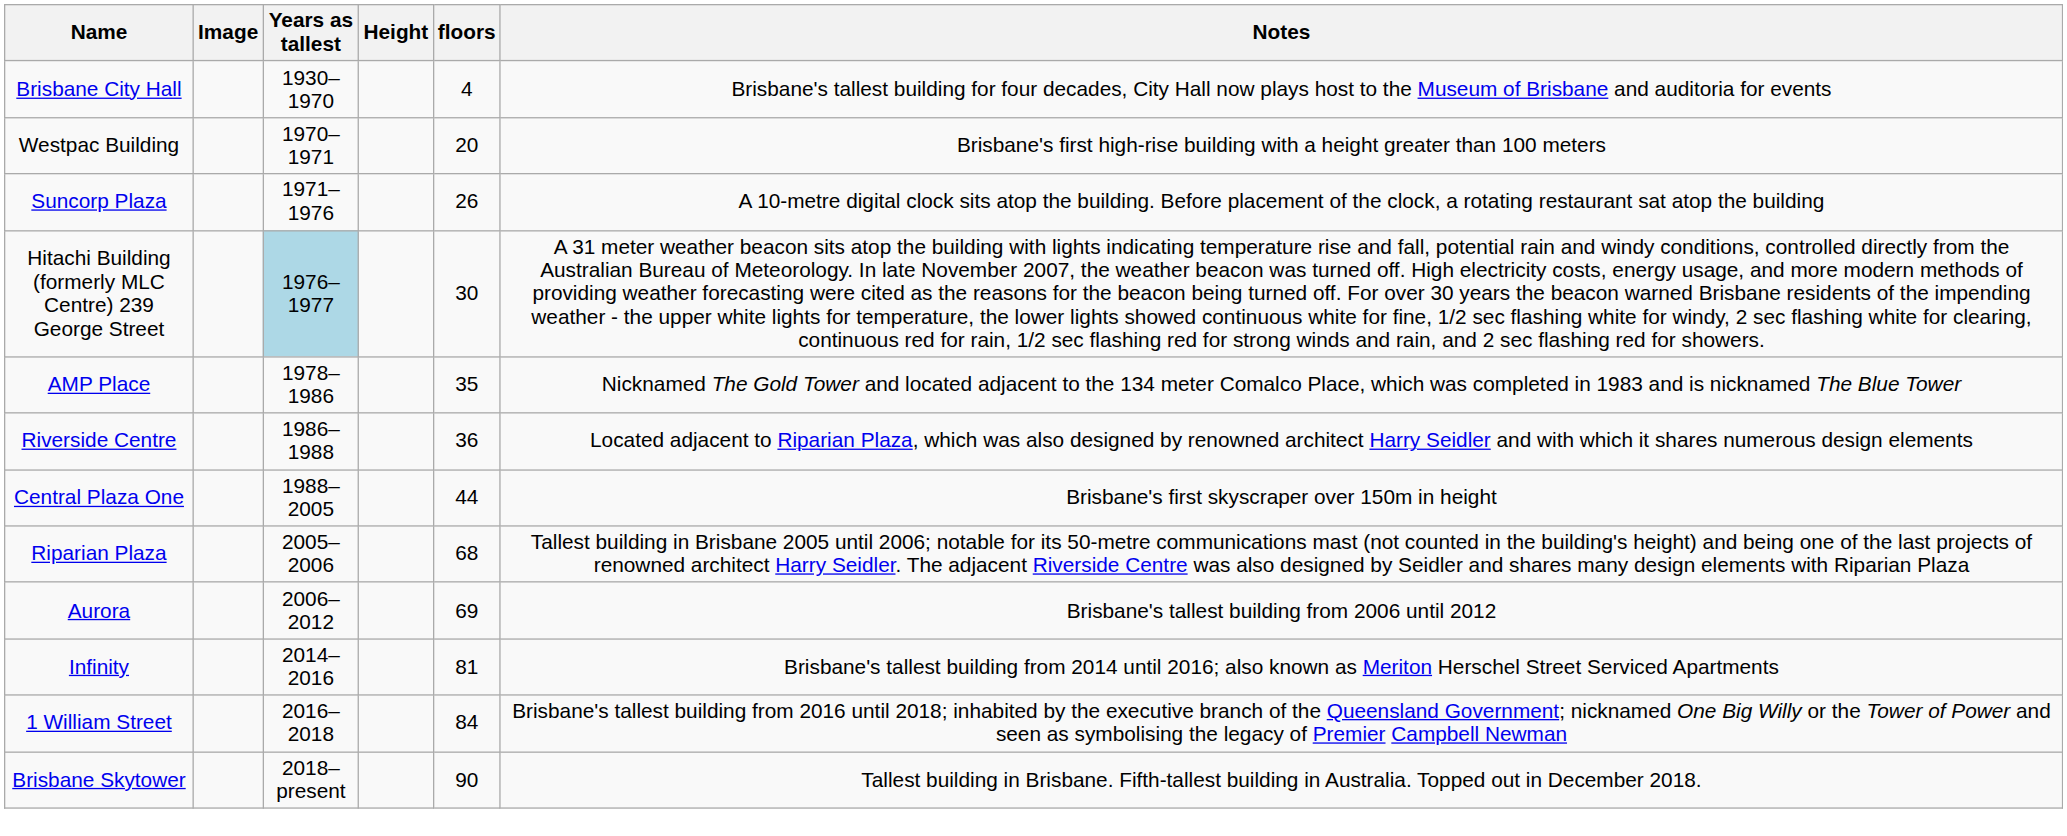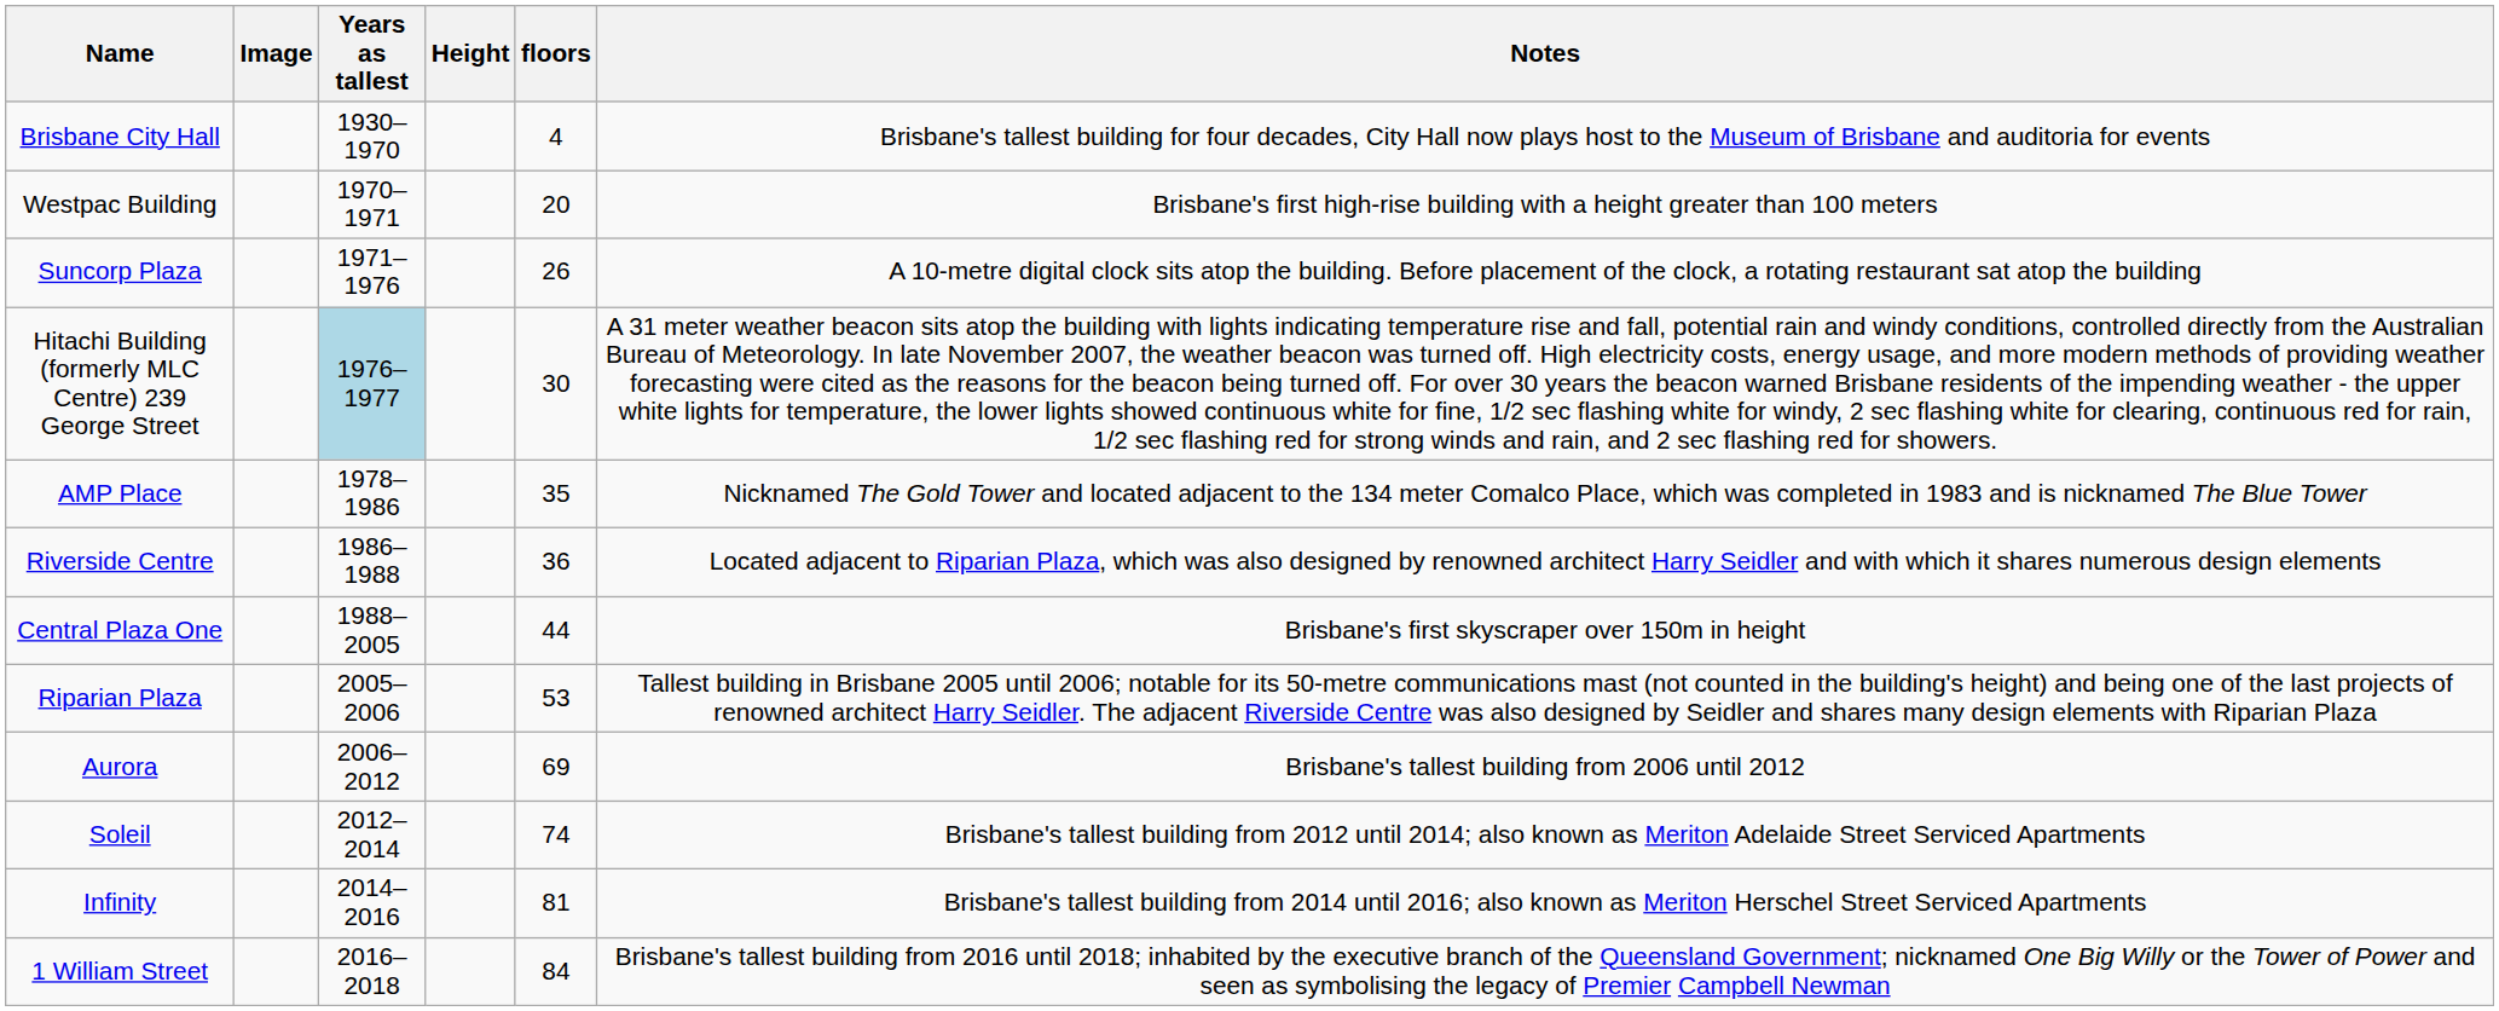 <table class="wikitable" style="text-align:center; margin:auto;">
 <tr>
 <th>Name</th>
 <th>Image</th>
 <th>Years as tallest</th>
 <th>Height</th>
 <th>floors</th>
 <th>Notes</th>
 </tr>
 <tr>
 <td><a href='#'>Brisbane City Hall</a></td>
 <td></td>
 <td>1930–1970</td>
 <td></td>
 <td>4</td>
 <td>Brisbane's tallest building for four decades, City Hall now plays host to the <a href='#'>Museum of Brisbane</a> and auditoria for events</td>
 </tr>
 <tr>
 <td>Westpac Building</td>
 <td></td>
 <td>1970–1971</td>
 <td></td>
 <td>20</td>
 <td>Brisbane's first high-rise building with a height greater than 100 meters</td>
 </tr>
 <tr>
 <td><a href='#'>Suncorp Plaza</a></td>
 <td></td>
 <td>1971–1976</td>
 <td></td>
 <td>26</td>
 <td>A 10-metre digital clock sits atop the building. Before placement of the clock, a rotating restaurant sat atop the building</td>
 </tr>
 <tr>
 <td>Hitachi Building (formerly MLC Centre) 239 George Street</td>
 <td></td>
 <td style="background: lightblue;">1976–1977</td>
 <td></td>
 <td>30</td>
 <td>A 31 meter weather beacon sits atop the building with lights indicating temperature rise and fall, potential rain and windy conditions, controlled directly from the Australian Bureau of Meteorology. In late November 2007, the weather beacon was turned off. High electricity costs, energy usage, and more modern methods of providing weather forecasting were cited as the reasons for the beacon being turned off. For over 30 years the beacon warned Brisbane residents of the impending weather - the upper white lights for temperature, the lower lights showed continuous white for fine, 1/2 sec flashing white for windy, 2 sec flashing white for clearing, continuous red for rain, 1/2 sec flashing red for strong winds and rain, and 2 sec flashing red for showers.</td>
 </tr>
 <tr>
 <td><a href='#'>AMP Place</a></td>
 <td></td>
 <td>1978–1986</td>
 <td></td>
 <td>35</td>
 <td>Nicknamed <em>The Gold Tower</em> and located adjacent to the 134 meter Comalco Place, which was completed in 1983 and is nicknamed <em>The Blue Tower</em></td>
 </tr>
 <tr>
 <td><a href='#'>Riverside Centre</a></td>
 <td></td>
 <td>1986–1988</td>
 <td></td>
 <td>36</td>
 <td>Located adjacent to <a href='#'>Riparian Plaza</a>, which was also designed by renowned architect <a href='#'>Harry Seidler</a> and with which it shares numerous design elements</td>
 </tr>
 <tr>
 <td><a href='#'>Central Plaza One</a></td>
 <td></td>
 <td>1988–2005</td>
 <td></td>
 <td>44</td>
 <td>Brisbane's first skyscraper over 150m in height</td>
 </tr>
 <tr>
 <td><a href='#'>Riparian Plaza</a></td>
 <td></td>
 <td>2005–2006</td>
 <td></td>
-<td>68</td>
+<td>53</td>
 <td>Tallest building in Brisbane 2005 until 2006; notable for its 50-metre communications mast (not counted in the building's height) and being one of the last projects of renowned architect <a href='#'>Harry Seidler</a>. The adjacent <a href='#'>Riverside Centre</a> was also designed by Seidler and shares many design elements with Riparian Plaza</td>
 </tr>
 <tr>
 <td><a href='#'>Aurora</a></td>
 <td></td>
 <td>2006–2012</td>
 <td></td>
 <td>69</td>
 <td>Brisbane's tallest building from 2006 until 2012</td>
+</tr>
+<tr>
+<td><a href='#'>Soleil</a></td>
+<td></td>
+<td>2012–2014</td>
+<td></td>
+<td>74</td>
+<td>Brisbane's tallest building from 2012 until 2014; also known as <a href='#'>Meriton</a> Adelaide Street Serviced Apartments</td>
 </tr>
 <tr>
 <td><a href='#'>Infinity</a></td>
 <td></td>
 <td>2014–2016</td>
 <td></td>
 <td>81</td>
 <td>Brisbane's tallest building from 2014 until 2016; also known as <a href='#'>Meriton</a> Herschel Street Serviced Apartments</td>
 </tr>
 <tr>
 <td><a href='#'>1 William Street</a></td>
 <td></td>
 <td>2016–2018</td>
 <td></td>
 <td>84</td>
 <td>Brisbane's tallest building from 2016 until 2018; inhabited by the executive branch of the <a href='#'>Queensland Government</a>; nicknamed <em>One Big Willy</em> or the <em>Tower of Power</em> and seen as symbolising the legacy of <a href='#'>Premier</a> <a href='#'>Campbell Newman</a></td>
 </tr>
-<tr>
-<td><a href='#'>Brisbane Skytower</a></td>
-<td></td>
-<td>2018–present</td>
-<td></td>
-<td>90</td>
-<td>Tallest building in Brisbane. Fifth-tallest building in Australia. Topped out in December 2018.</td>
-</tr>
 </table>
